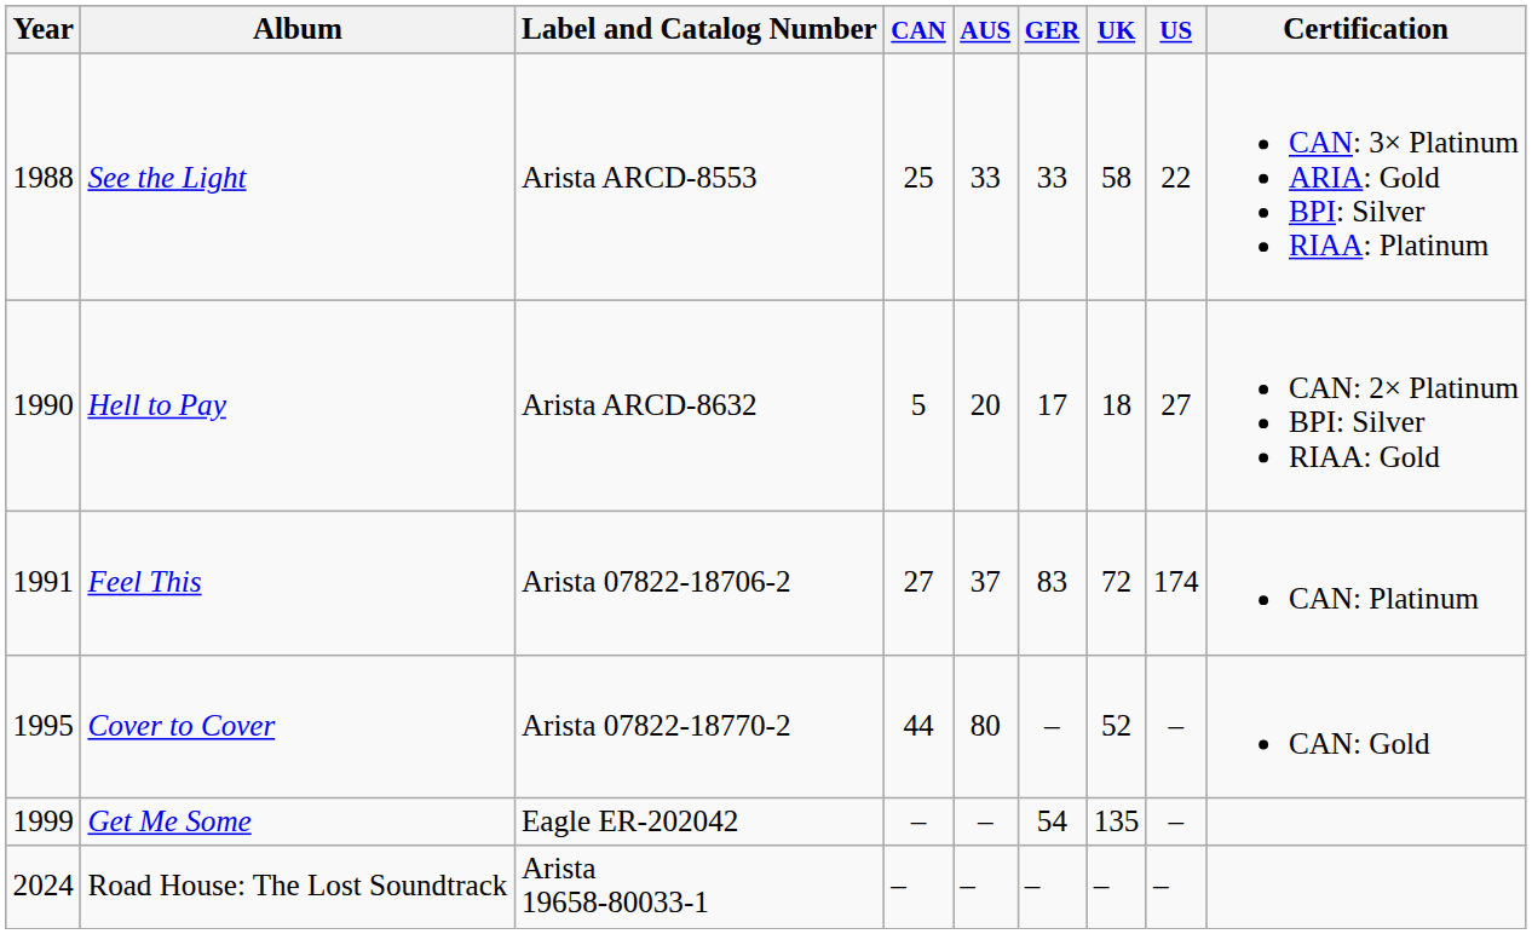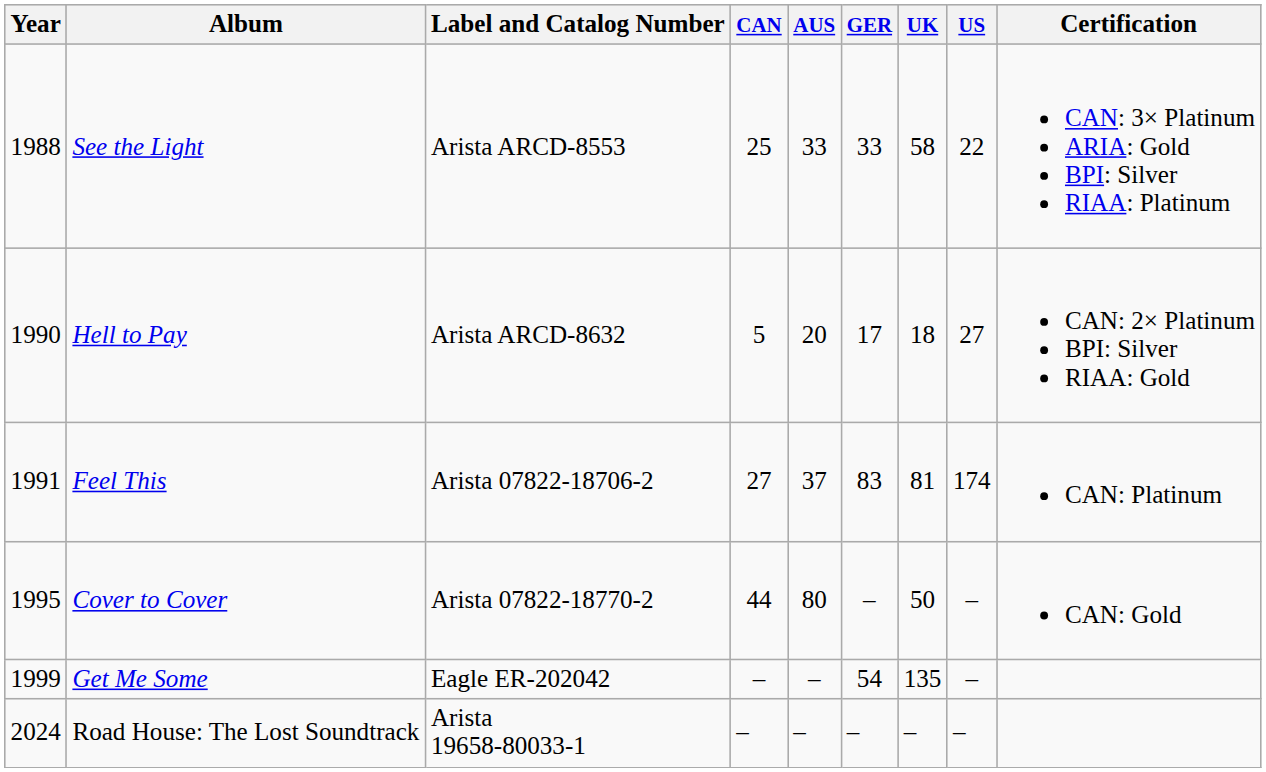 <table class="wikitable">
 <tr>
 <th>Year</th>
 <th>Album</th>
 <th>Label and Catalog Number</th>
 <th><small><a href='#'>CAN</a></small></th>
 <th><small><a href='#'>AUS</a></small><br></th>
 <th><small><a href='#'>GER</a></small></th>
 <th><small><a href='#'>UK</a></small><br></th>
 <th><small><a href='#'>US</a></small><br></th>
 <th>Certification</th>
 </tr>
 <tr>
 <td>1988</td>
 <td><em><a href='#'>See the Light</a></em></td>
 <td>Arista ARCD-8553</td>
 <td style="text-align:center;">25</td>
 <td style="text-align:center;">33</td>
 <td style="text-align:center;">33</td>
 <td style="text-align:center;">58</td>
 <td style="text-align:center;">22</td>
 <td><br><ul><li><a href='#'>CAN</a>: 3× Platinum</li><li><a href='#'>ARIA</a>: Gold</li><li><a href='#'>BPI</a>: Silver</li><li><a href='#'>RIAA</a>: Platinum</li></ul></td>
 </tr>
 <tr>
 <td>1990</td>
 <td><em><a href='#'>Hell to Pay</a></em></td>
 <td>Arista ARCD-8632</td>
 <td style="text-align:center;">5</td>
 <td style="text-align:center;">20</td>
 <td style="text-align:center;">17</td>
 <td style="text-align:center;">18</td>
 <td style="text-align:center;">27</td>
 <td><br><ul><li>CAN: 2× Platinum</li><li>BPI: Silver</li><li>RIAA: Gold</li></ul></td>
 </tr>
 <tr>
 <td>1991</td>
 <td><em><a href='#'>Feel This</a></em></td>
 <td>Arista 07822-18706-2</td>
 <td style="text-align:center;">27</td>
 <td style="text-align:center;">37</td>
 <td style="text-align:center;">83</td>
-<td style="text-align:center;">72</td>
+<td style="text-align:center;">81</td>
 <td style="text-align:center;">174</td>
 <td><br><ul><li>CAN: Platinum</li></ul></td>
 </tr>
 <tr>
 <td>1995</td>
 <td><em><a href='#'>Cover to Cover</a></em></td>
 <td>Arista 07822-18770-2</td>
 <td style="text-align:center;">44</td>
 <td style="text-align:center;">80</td>
 <td style="text-align:center;">–</td>
-<td style="text-align:center;">52</td>
+<td style="text-align:center;">50</td>
 <td style="text-align:center;">–</td>
 <td><br><ul><li>CAN: Gold</li></ul></td>
 </tr>
 <tr>
 <td>1999</td>
 <td><em><a href='#'>Get Me Some</a></em></td>
 <td>Eagle ER-202042</td>
 <td style="text-align:center;">–</td>
 <td style="text-align:center;">–</td>
 <td style="text-align:center;">54</td>
 <td style="text-align:center;">135</td>
 <td style="text-align:center;">–</td>
 <td></td>
 </tr>
 <tr>
 <td>2024</td>
 <td>Road House: The Lost Soundtrack</td>
 <td>Arista<br>19658-80033-1</td>
 <td>–</td>
 <td>–</td>
 <td>–</td>
 <td>–</td>
 <td>–</td>
 <td></td>
 </tr>
 </table>
